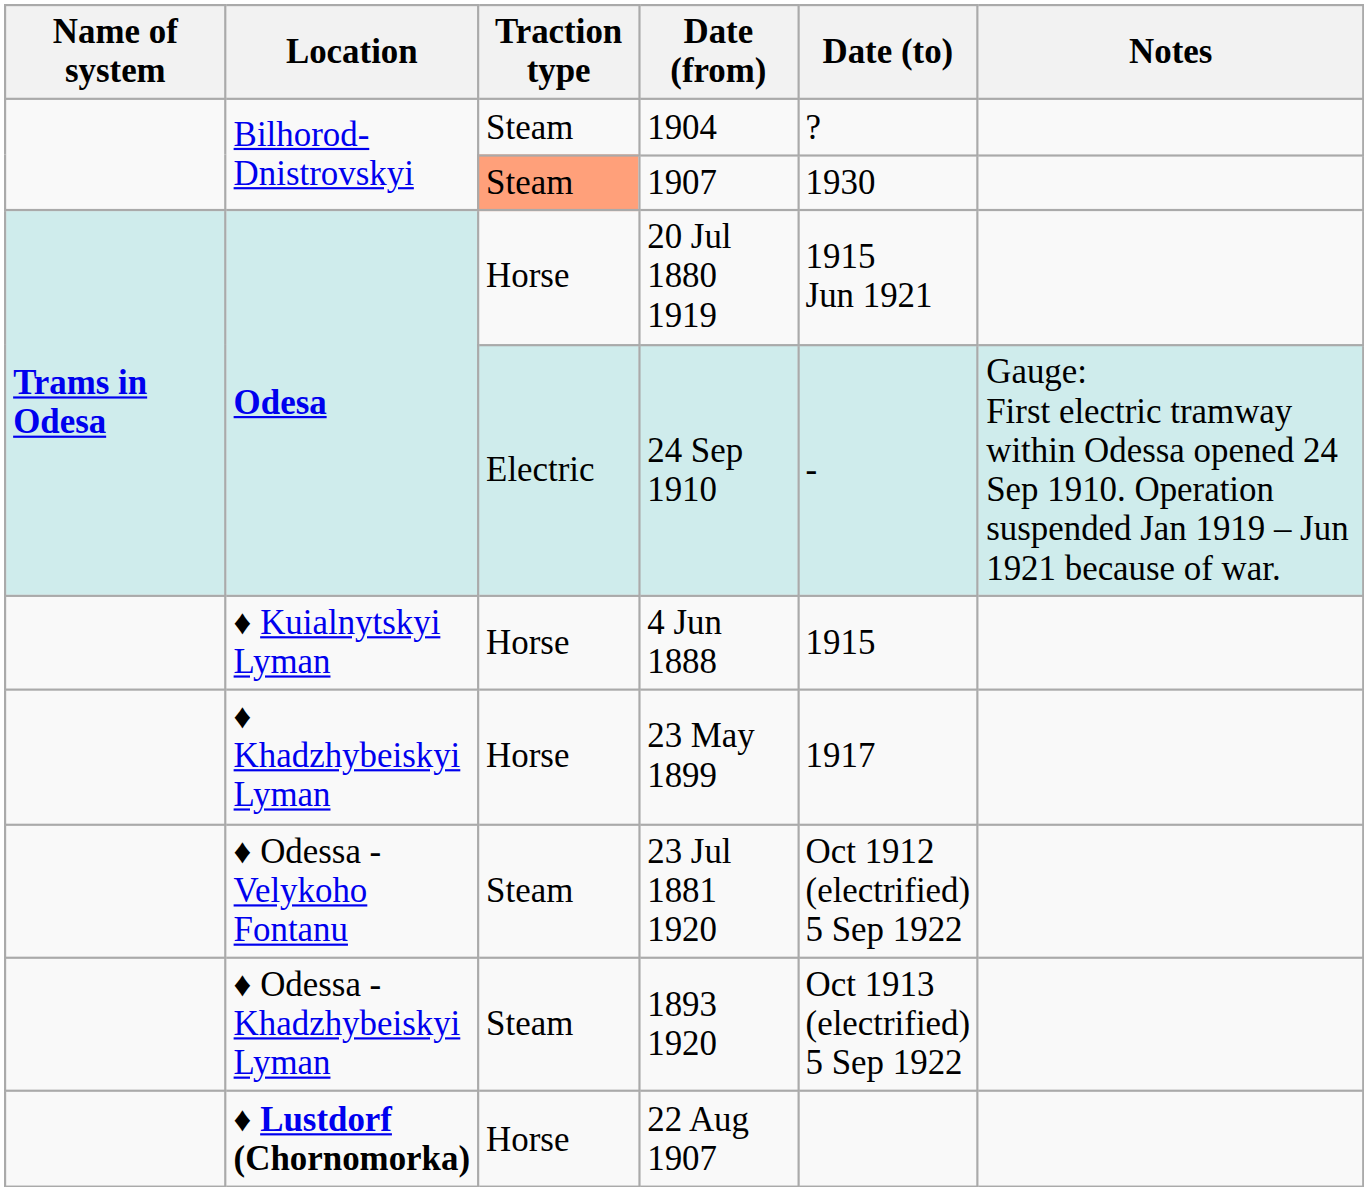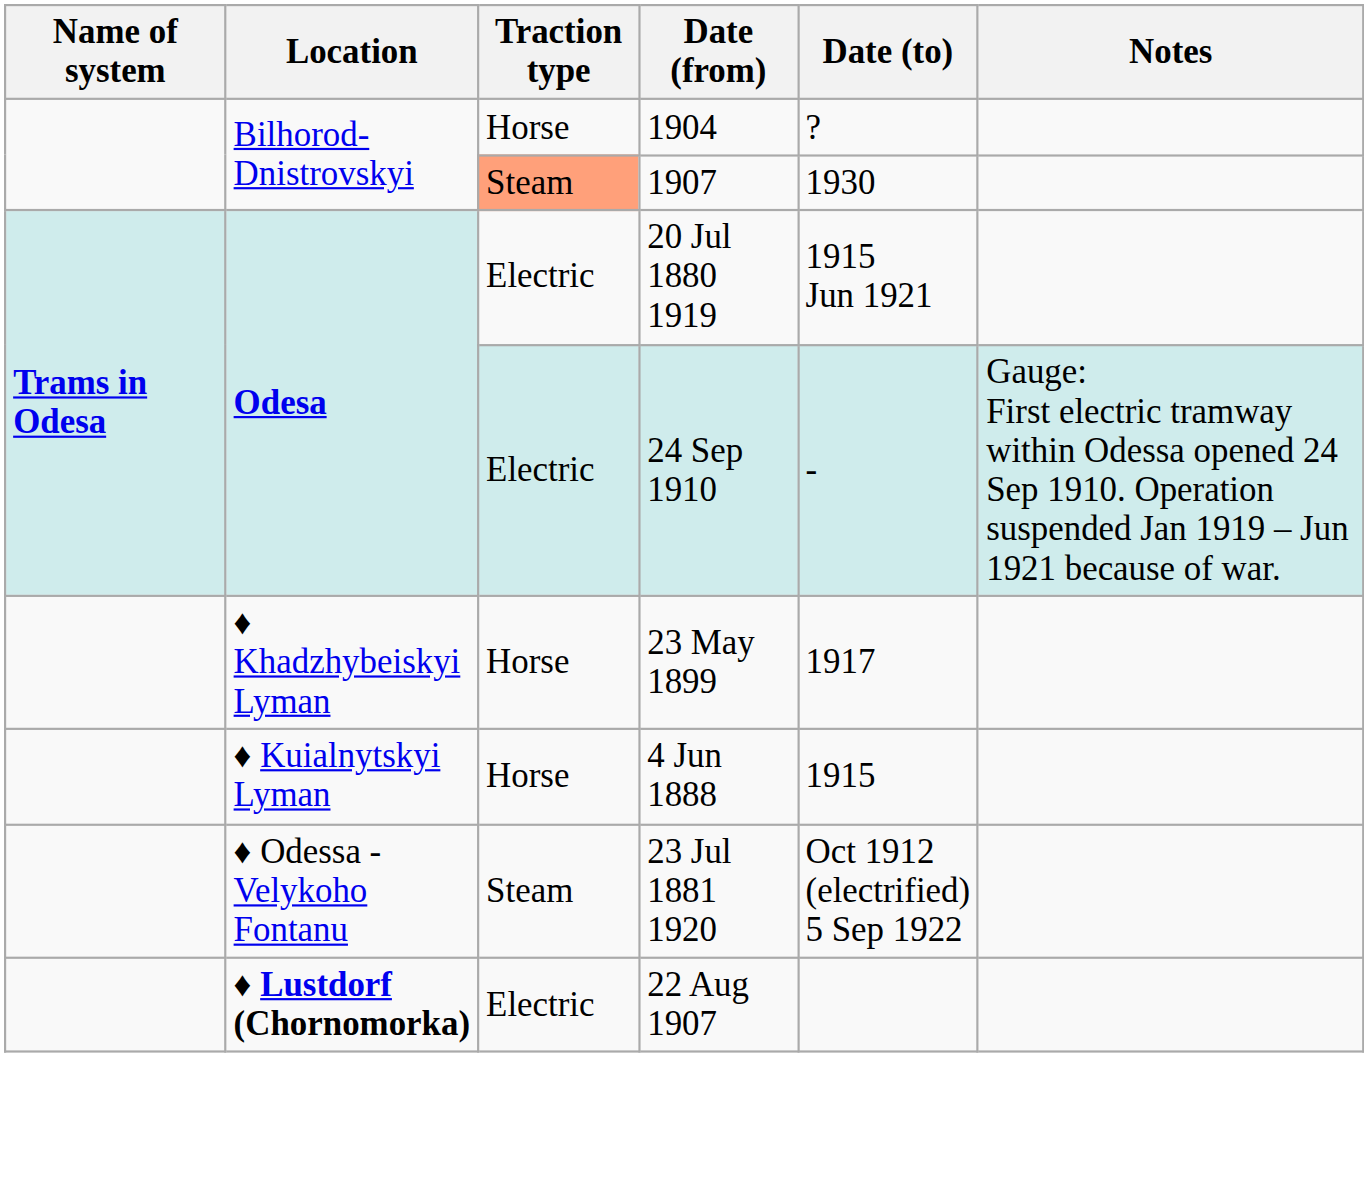 <table class="wikitable" style="width:100%;">
 <tr>
 <th style="width:17%;">Name of system</th>
 <th style="width:17%;">Location</th>
 <th style="width:12%;">Traction type</th>
 <th style="width:12%;">Date (from)</th>
 <th style="width:12%;">Date (to)</th>
 <th style="width:30%;">Notes</th>
 </tr>
 <tr>
 <td rowspan="2"> </td>
 <td rowspan="2"><a href='#'>Bilhorod-Dnistrovskyi</a></td>
-<td>Steam</td>
+<td>Horse</td>
 <td>1904</td>
 <td>?</td>
 <td> </td>
 </tr>
 <tr>
 <td style="background: lightsalmon;">Steam</td>
 <td>1907</td>
 <td>1930</td>
 <td> </td>
 </tr>
 <tr>
 <td style="background:#CFECEC" rowspan="2"><strong><a href='#'>Trams in Odesa</a></strong></td>
 <td style="background:#CFECEC" rowspan="2"><strong><a href='#'>Odesa</a></strong></td>
-<td>Horse</td>
+<td>Electric</td>
 <td>20 Jul 1880<br>1919</td>
 <td>1915<br>Jun 1921</td>
 <td> </td>
 </tr>
 <tr>
 <td style="background:#CFECEC">Electric</td>
 <td style="background:#CFECEC">24 Sep 1910</td>
 <td style="background:#CFECEC">-</td>
 <td style="background:#CFECEC">Gauge: <br>First electric tramway within Odessa opened 24 Sep 1910. Operation suspended Jan 1919 – Jun 1921 because of war.</td>
 </tr>
 <tr>
 <td> </td>
+<td>♦ <a href='#'>Khadzhybeiskyi Lyman</a></td>
+<td>Horse</td>
+<td>23 May 1899</td>
+<td>1917</td>
+<td> </td>
+</tr>
+<tr>
+<td> </td>
 <td>♦ <a href='#'>Kuialnytskyi Lyman</a></td>
 <td>Horse</td>
 <td>4 Jun 1888</td>
 <td>1915</td>
-<td> </td>
-</tr>
-<tr>
-<td> </td>
-<td>♦ <a href='#'>Khadzhybeiskyi Lyman</a></td>
-<td>Horse</td>
-<td>23 May 1899</td>
-<td>1917</td>
 <td> </td>
 </tr>
 <tr>
 <td> </td>
 <td>♦ Odessa - <a href='#'>Velykoho Fontanu</a></td>
 <td>Steam</td>
 <td>23 Jul 1881<br>1920</td>
 <td>Oct 1912 (electrified)<br>5 Sep 1922</td>
 <td> </td>
 </tr>
 <tr>
 <td> </td>
-<td>♦ Odessa - <a href='#'>Khadzhybeiskyi Lyman</a></td>
-<td>Steam</td>
-<td>1893<br>1920</td>
-<td>Oct 1913 (electrified)<br>5 Sep 1922</td>
-<td> </td>
-</tr>
-<tr>
-<td> </td>
 <td>♦ <strong><a href='#'>Lustdorf</a> (Chornomorka)</strong></td>
-<td>Horse</td>
+<td>Electric</td>
 <td>22 Aug 1907</td>
 <td> </td>
 <td> </td>
 </tr>
 </table>
